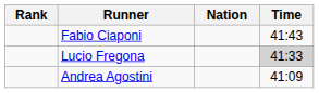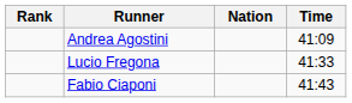 <table class="wikitable" width=30% style="font-size:100%; text-align:center;">
 <tr>
 <th scope=col>Rank</th>
 <th scope=col>Runner</th>
 <th scope=col>Nation</th>
 <th scope=col>Time</th>
 </tr>
 <tr>
 <td></td>
-<td align=left><a href='#'>Fabio Ciaponi</a></td>
+<td align=left><a href='#'>Andrea Agostini</a></td>
 <td align=left></td>
-<td>41:43</td>
+<td>41:09</td>
 </tr>
 <tr>
 <td></td>
 <td align=left><a href='#'>Lucio Fregona</a></td>
 <td align=left></td>
-<td style="background: lightgrey;">41:33</td>
+<td>41:33</td>
 </tr>
 <tr>
 <td></td>
-<td align=left><a href='#'>Andrea Agostini</a></td>
+<td align=left><a href='#'>Fabio Ciaponi</a></td>
 <td align=left></td>
-<td>41:09</td>
+<td>41:43</td>
 </tr>
 </table>
